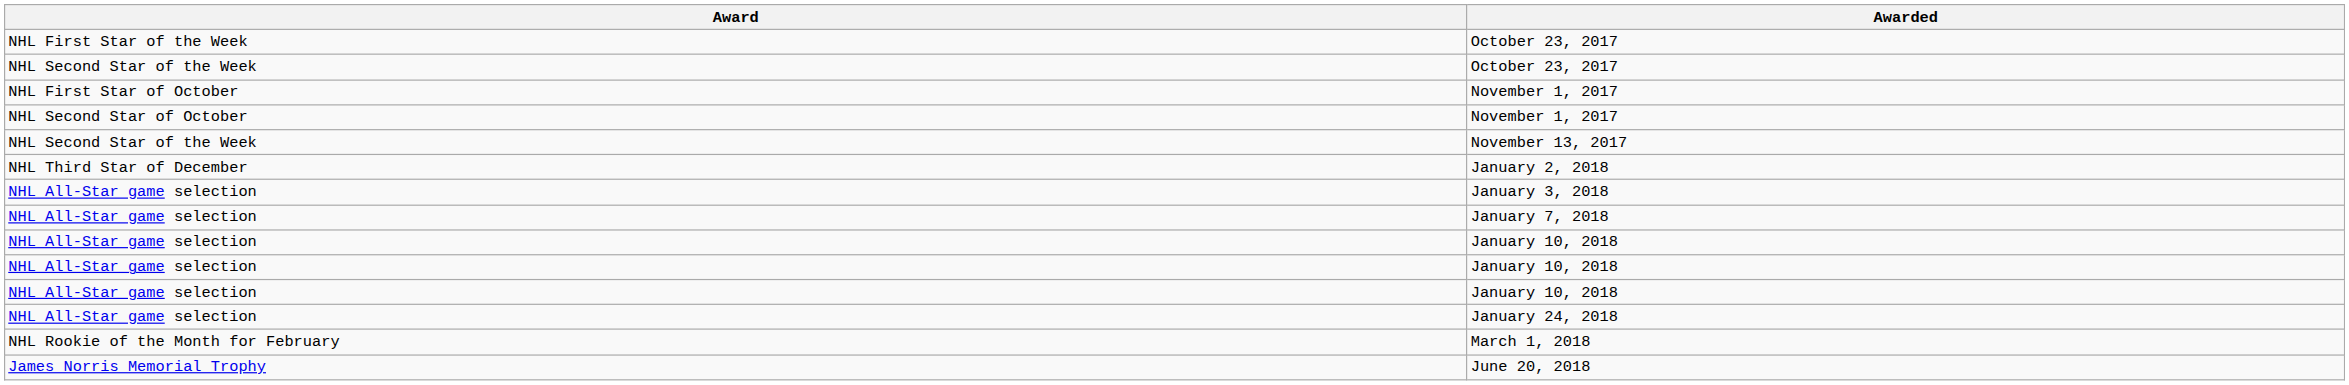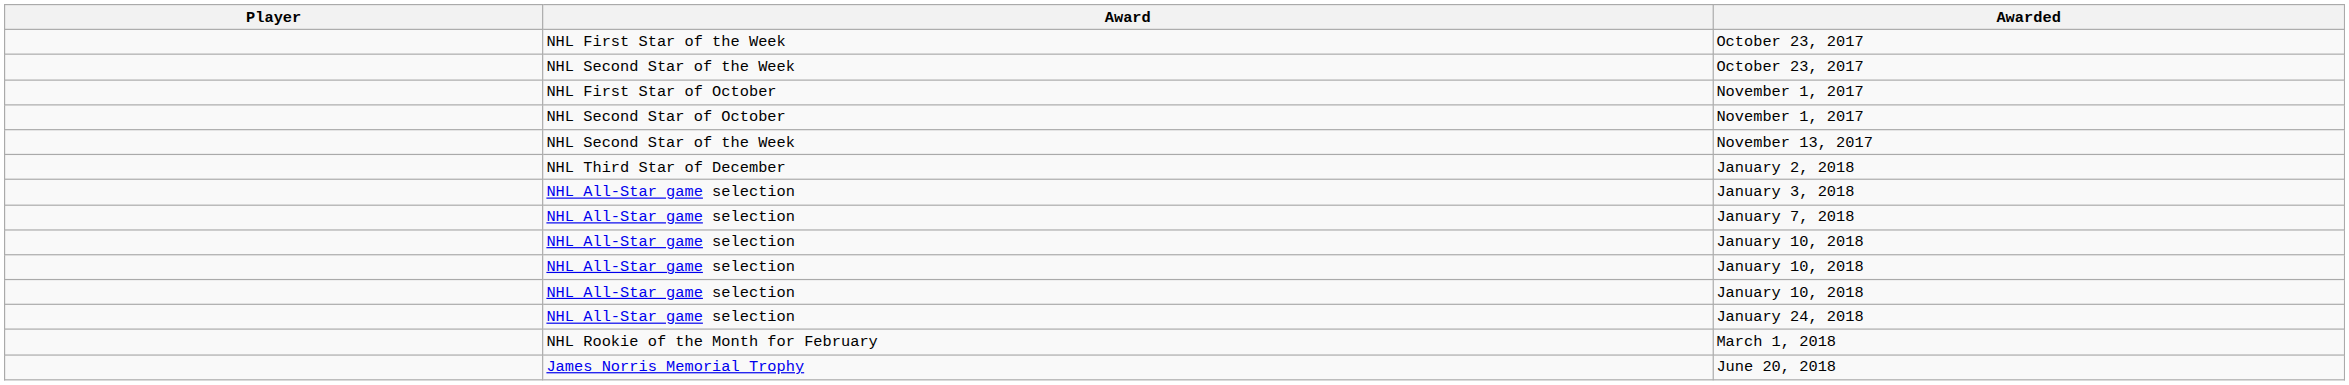 <table class="wikitable sortable" style="width:100%;">
 <tr>
+<th style="width:23%;">Player</th>
 <th style="width:50%;">Award</th>
 <th style="width:30%;" data-sort-type="date">Awarded</th>
 </tr>
 <tr>
+<td></td>
 <td>NHL First Star of the Week</td>
 <td>October 23, 2017</td>
 </tr>
 <tr>
+<td></td>
 <td>NHL Second Star of the Week</td>
 <td>October 23, 2017</td>
 </tr>
 <tr>
+<td></td>
 <td>NHL First Star of October</td>
 <td>November 1, 2017</td>
 </tr>
 <tr>
+<td></td>
 <td>NHL Second Star of October</td>
 <td>November 1, 2017</td>
 </tr>
 <tr>
+<td></td>
 <td>NHL Second Star of the Week</td>
 <td>November 13, 2017</td>
 </tr>
 <tr>
+<td></td>
 <td>NHL Third Star of December</td>
 <td>January 2, 2018</td>
 </tr>
 <tr>
+<td></td>
 <td><a href='#'>NHL All-Star game</a> selection</td>
 <td>January 3, 2018</td>
 </tr>
 <tr>
+<td></td>
 <td><a href='#'>NHL All-Star game</a> selection</td>
 <td>January 7, 2018</td>
 </tr>
 <tr>
+<td></td>
 <td><a href='#'>NHL All-Star game</a> selection</td>
 <td>January 10, 2018</td>
 </tr>
 <tr>
+<td></td>
 <td><a href='#'>NHL All-Star game</a> selection</td>
 <td>January 10, 2018</td>
 </tr>
 <tr>
+<td></td>
 <td><a href='#'>NHL All-Star game</a> selection</td>
 <td>January 10, 2018</td>
 </tr>
 <tr>
+<td></td>
 <td><a href='#'>NHL All-Star game</a> selection</td>
 <td>January 24, 2018</td>
 </tr>
 <tr>
+<td></td>
 <td>NHL Rookie of the Month for February</td>
 <td>March 1, 2018</td>
 </tr>
 <tr>
+<td></td>
 <td><a href='#'>James Norris Memorial Trophy</a></td>
 <td>June 20, 2018</td>
 </tr>
 </table>
